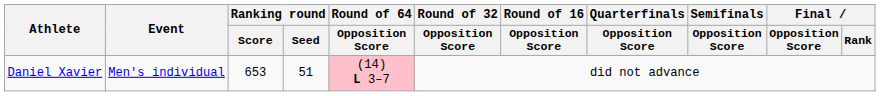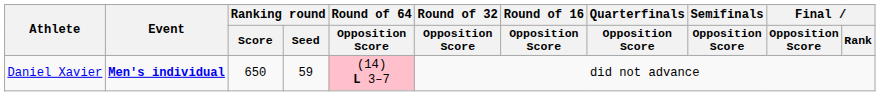 <table class="wikitable" style="font-size:90%">
 <tr>
 <th rowspan="2">Athlete</th>
 <th rowspan="2">Event</th>
 <th colspan="2">Ranking round</th>
 <th>Round of 64</th>
 <th>Round of 32</th>
 <th>Round of 16</th>
 <th>Quarterfinals</th>
 <th>Semifinals</th>
 <th colspan="2">Final / </th>
 </tr>
 <tr style="font-size:95%">
 <th>Score</th>
 <th>Seed</th>
 <th>Opposition<br>Score</th>
 <th>Opposition<br>Score</th>
 <th>Opposition<br>Score</th>
 <th>Opposition<br>Score</th>
 <th>Opposition<br>Score</th>
 <th>Opposition<br>Score</th>
 <th>Rank</th>
 </tr>
 <tr align=center>
 <td align=left><a href='#'>Daniel Xavier</a></td>
-<td align=left><a href='#'>Men's individual</a></td>
-<td>653</td>
-<td>51</td>
+<td align=left><strong><a href='#'>Men's individual</a></strong></td>
+<td>650</td>
+<td>59</td>
 <td style="background: pink;"> (14)<br><strong>L</strong> 3–7</td>
 <td colspan=6>did not advance</td>
 </tr>
 </table>
